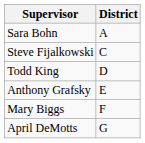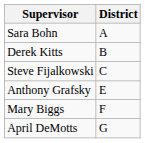 <table class="wikitable">
 <tr>
 <th>Supervisor</th>
 <th>District</th>
 </tr>
 <tr>
 <td>Sara Bohn</td>
 <td>A</td>
 </tr>
 <tr>
+<td>Derek Kitts</td>
+<td>B</td>
+</tr>
+<tr>
 <td>Steve Fijalkowski</td>
 <td>C</td>
-</tr>
-<tr>
-<td>Todd King</td>
-<td>D</td>
 </tr>
 <tr>
 <td>Anthony Grafsky</td>
 <td>E</td>
 </tr>
 <tr>
 <td>Mary Biggs</td>
 <td>F</td>
 </tr>
 <tr>
 <td>April DeMotts</td>
 <td>G</td>
 </tr>
 </table>
